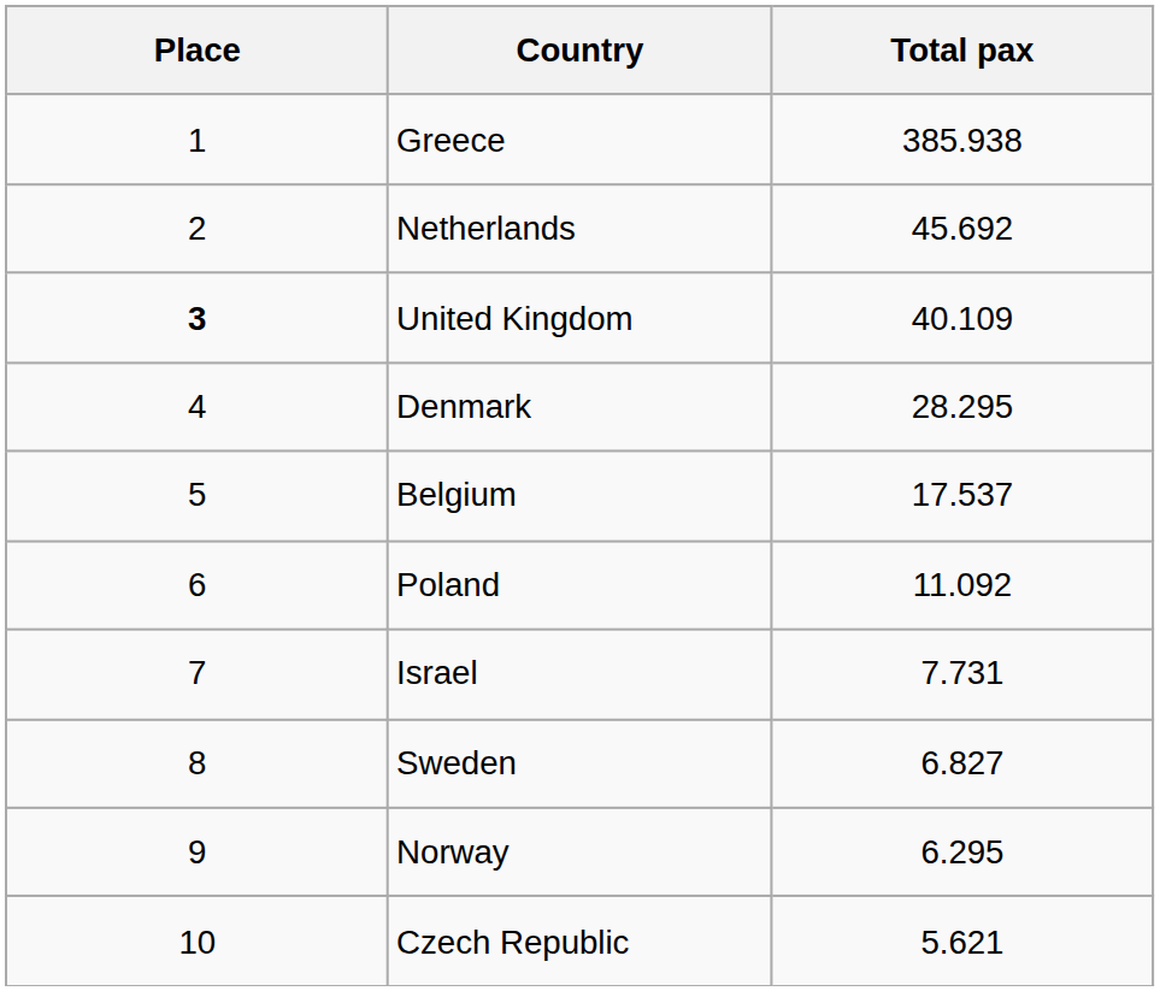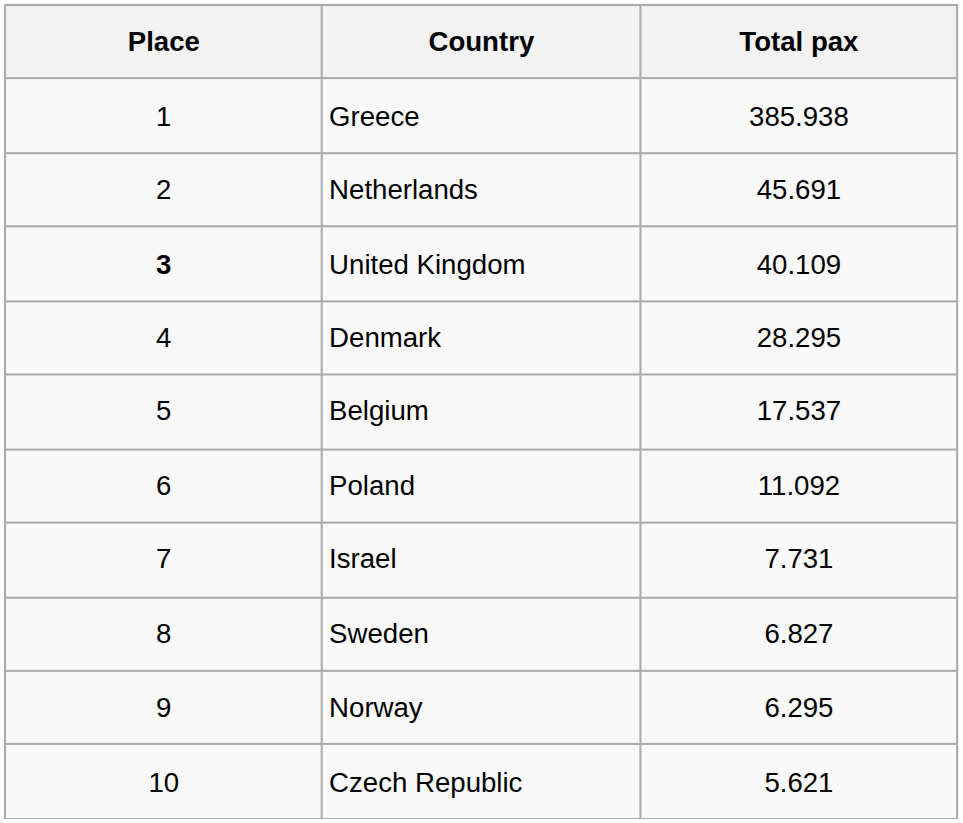 <table class="wikitable"  style="font-size:85%; width:align=;">
 <tr>
 <th style="text-align:center; width:150px; height:30px;">Place</th>
 <th style="text-align:center; width:150px; height:30px;">Country</th>
 <th style="text-align:center; width:150px; height:30px;">Total pax</th>
 </tr>
 <tr>
 <td style="text-align:center; width:150px; height:30px;">1</td>
 <td style="width:150px; height:30px;"> Greece</td>
 <td style="text-align:center; width:150px; height:30px;">385.938</td>
 </tr>
 <tr>
 <td style="text-align:center; width:150px; height:30px;">2</td>
 <td style="width:150px; height:30px;"> Netherlands</td>
-<td style="text-align:center; width:150px; height:30px;">45.692</td>
+<td style="text-align:center; width:150px; height:30px;">45.691</td>
 </tr>
 <tr>
 <td style="text-align:center; width:150px; height:30px;"><strong>3</strong></td>
 <td style="width:150px; height:30px;"> United Kingdom</td>
 <td style="text-align:center; width:150px; height:30px;">40.109</td>
 </tr>
 <tr>
 <td style="text-align:center; width:150px; height:30px;">4</td>
 <td style="width:150px; height:30px;"> Denmark</td>
 <td style="text-align:center; width:150px; height:30px;">28.295</td>
 </tr>
 <tr>
 <td style="text-align:center; width:150px; height:30px;">5</td>
 <td style="width:150px; height:30px;"> Belgium</td>
 <td style="text-align:center; width:150px; height:30px;">17.537</td>
 </tr>
 <tr>
 <td style="text-align:center; width:150px; height:30px;">6</td>
 <td style="width:150px; height:30px;"> Poland</td>
 <td style="text-align:center; width:150px; height:30px;">11.092</td>
 </tr>
 <tr>
 <td style="text-align:center; width:150px; height:30px;">7</td>
 <td style="width:150px; height:30px;"> Israel</td>
 <td style="text-align:center; width:150px; height:30px;">7.731</td>
 </tr>
 <tr>
 <td style="text-align:center; width:150px; height:30px;">8</td>
 <td style="width:150px; height:30px;"> Sweden</td>
 <td style="text-align:center; width:150px; height:30px;">6.827</td>
 </tr>
 <tr>
 <td style="text-align:center; width:150px; height:30px;">9</td>
 <td style="width:150px; height:30px;"> Norway</td>
 <td style="text-align:center; width:150px; height:30px;">6.295</td>
 </tr>
 <tr>
 <td style="text-align:center; width:150px; height:30px;">10</td>
 <td style="width:150px; height:30px;"> Czech Republic</td>
 <td style="text-align:center; width:150px; height:30px;">5.621</td>
 </tr>
 </table>
